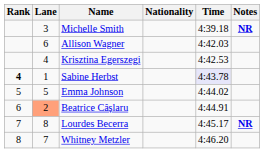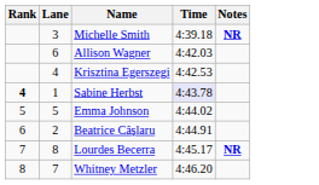 <table class="wikitable sortable" style="text-align:center">
 <tr>
 <th>Rank</th>
 <th>Lane</th>
 <th>Name</th>
-<th>Nationality</th>
 <th>Time</th>
 <th>Notes</th>
 </tr>
 <tr>
 <td></td>
 <td>3</td>
 <td align=left><a href='#'>Michelle Smith</a></td>
-<td align=left></td>
 <td>4:39.18</td>
 <td><strong><a href='#'>NR</a></strong></td>
 </tr>
 <tr>
 <td></td>
 <td>6</td>
 <td align=left><a href='#'>Allison Wagner</a></td>
-<td align=left></td>
 <td>4:42.03</td>
 <td></td>
 </tr>
 <tr>
 <td></td>
 <td>4</td>
 <td align=left><a href='#'>Krisztina Egerszegi</a></td>
-<td align=left></td>
 <td>4:42.53</td>
 <td></td>
 </tr>
 <tr>
 <td><strong>4</strong></td>
 <td>1</td>
 <td align=left><a href='#'>Sabine Herbst</a></td>
-<td align=left></td>
 <td style="background: lavender;">4:43.78</td>
 <td></td>
 </tr>
 <tr>
 <td>5</td>
 <td>5</td>
 <td align=left><a href='#'>Emma Johnson</a></td>
-<td align=left></td>
 <td>4:44.02</td>
 <td></td>
 </tr>
 <tr>
 <td>6</td>
-<td style="background: lightsalmon;">2</td>
+<td>2</td>
 <td align=left><a href='#'>Beatrice Câșlaru</a></td>
-<td align=left></td>
 <td>4:44.91</td>
 <td></td>
 </tr>
 <tr>
 <td>7</td>
 <td>8</td>
 <td align=left><a href='#'>Lourdes Becerra</a></td>
-<td align=left></td>
 <td>4:45.17</td>
 <td><strong><a href='#'>NR</a></strong></td>
 </tr>
 <tr>
 <td>8</td>
 <td>7</td>
 <td align=left><a href='#'>Whitney Metzler</a></td>
-<td align=left></td>
 <td>4:46.20</td>
 <td></td>
 </tr>
 </table>
